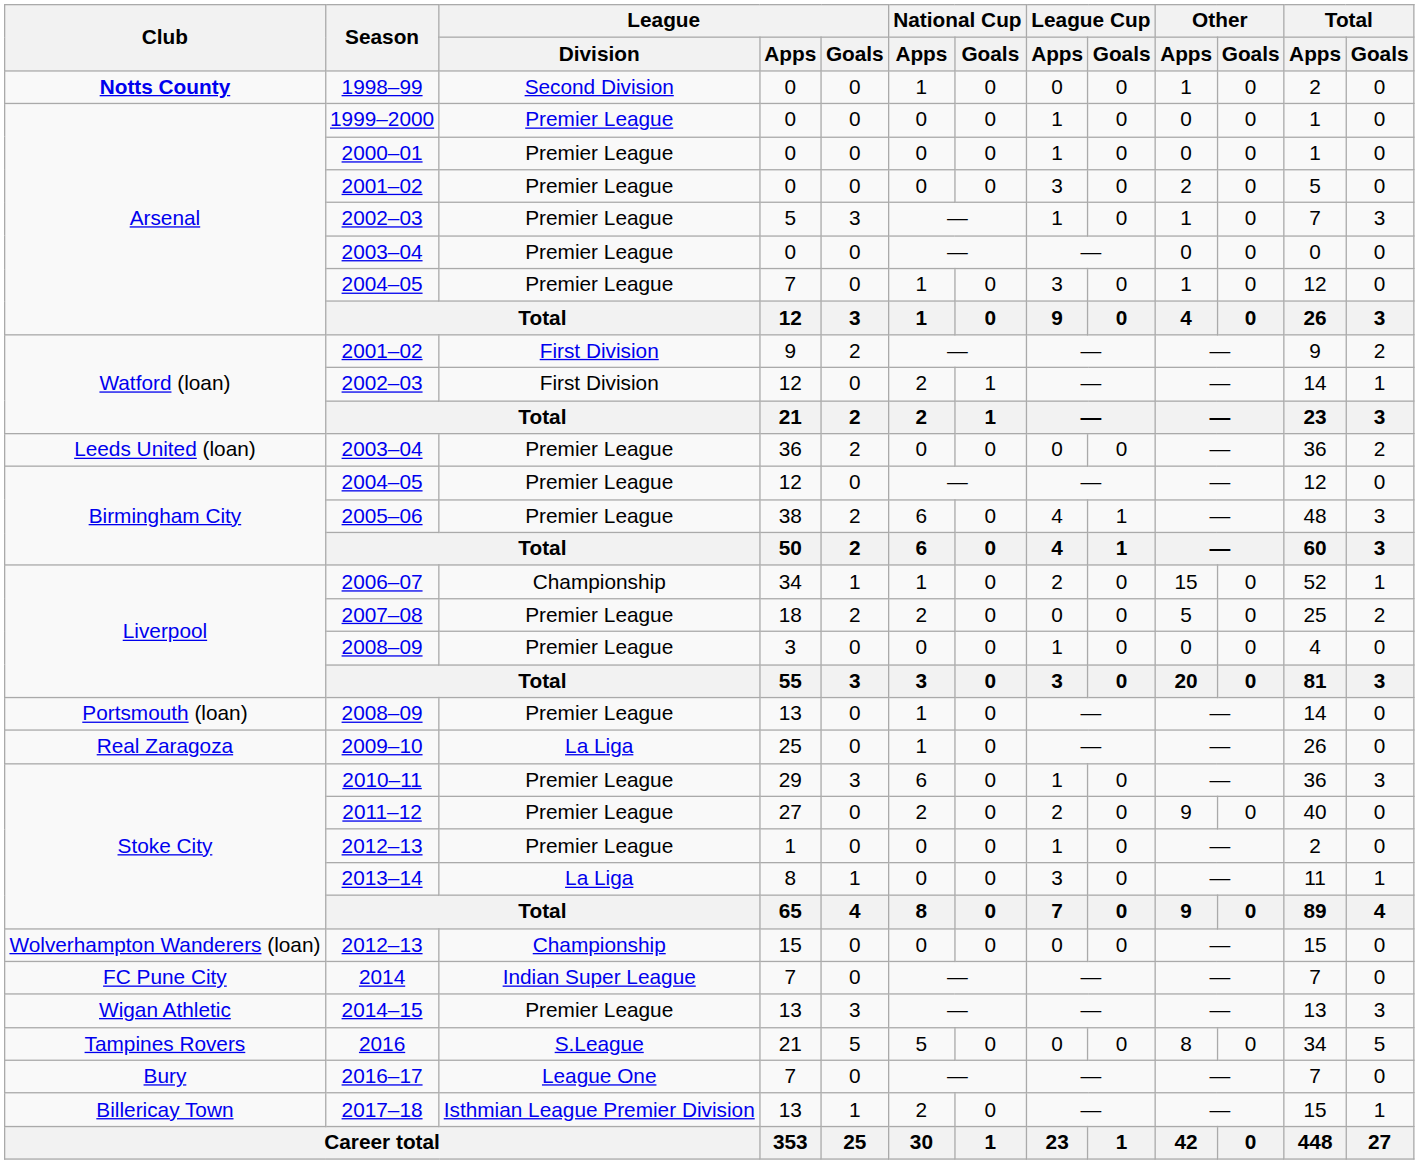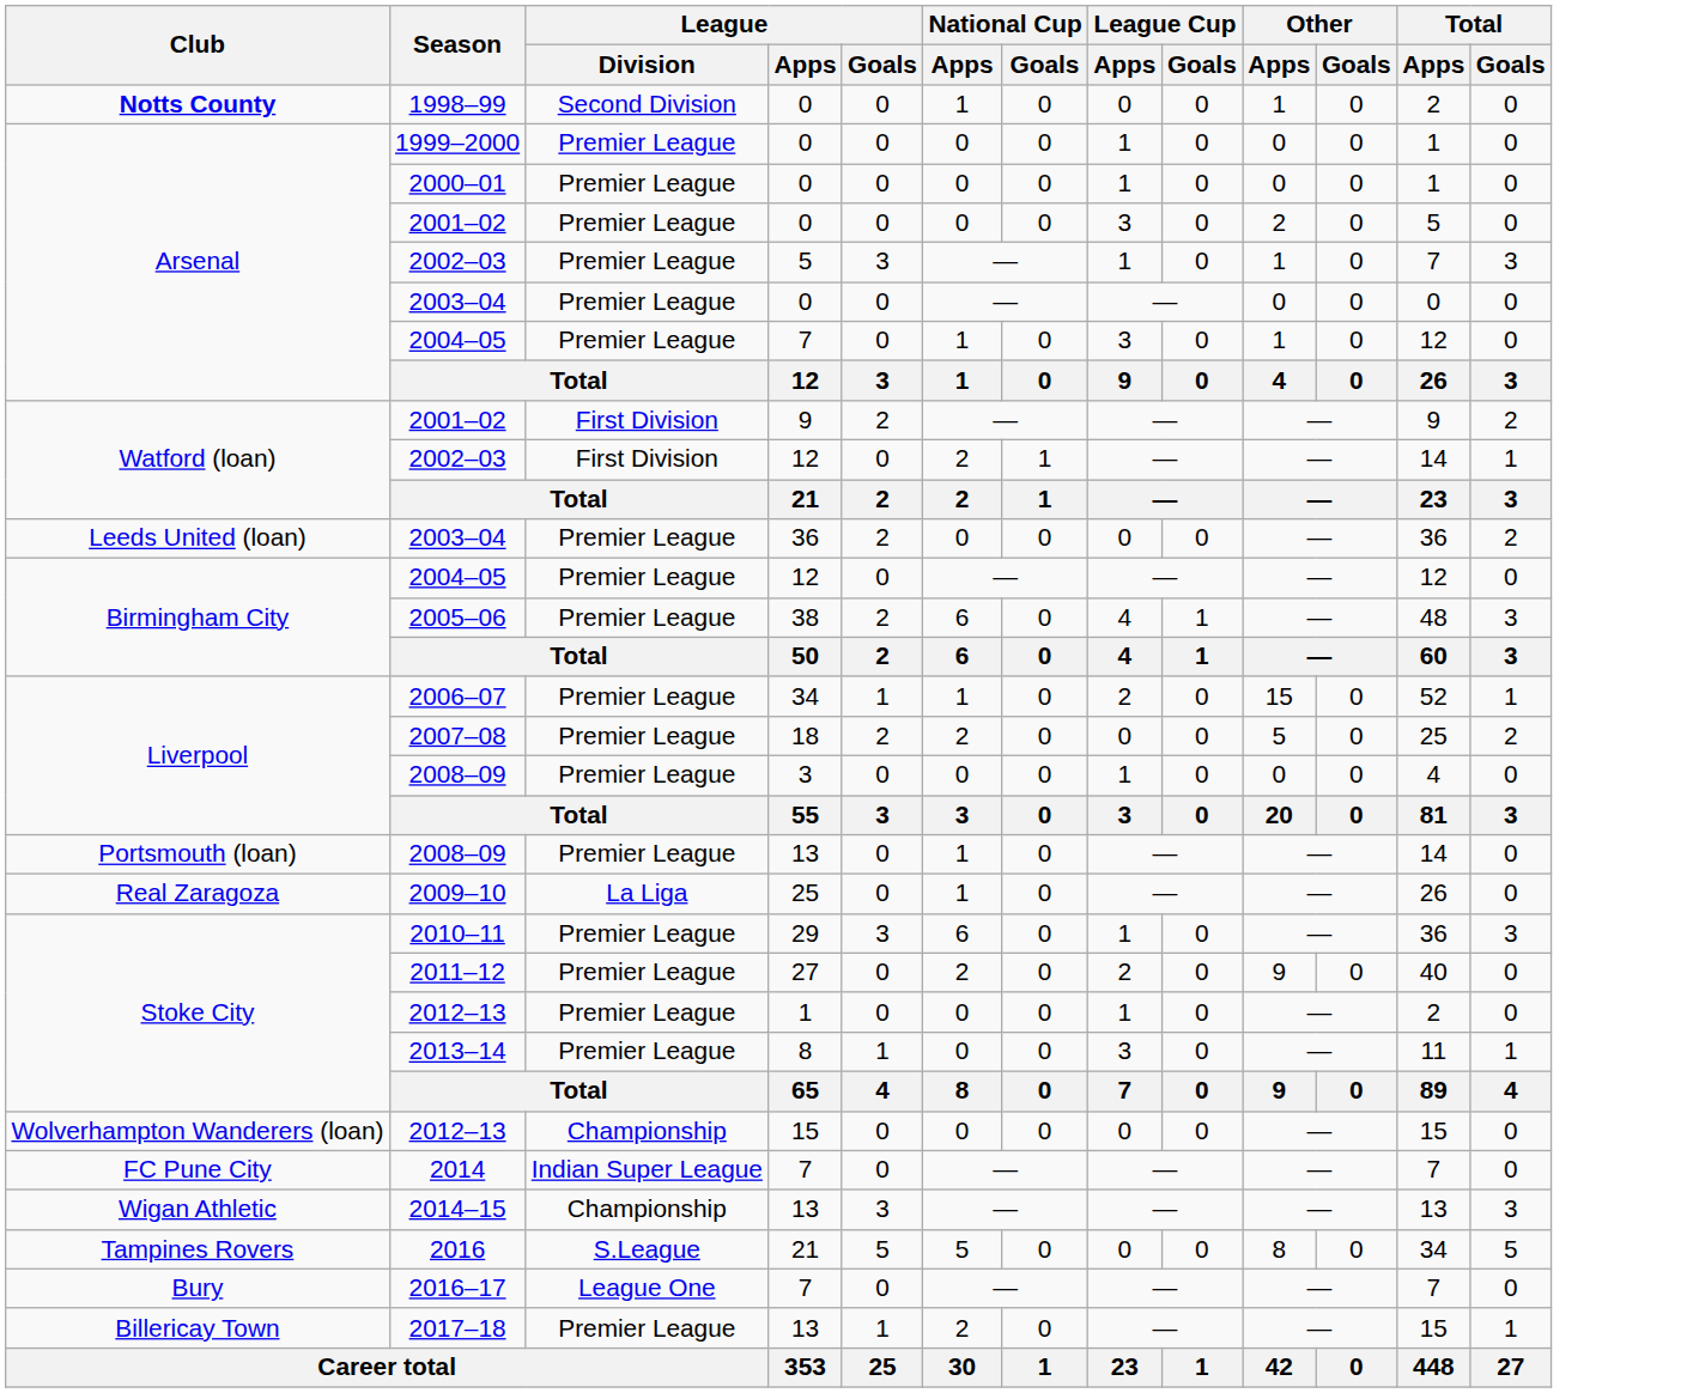 <table class="wikitable" style="text-align:center;">
 <tr>
 <th rowspan="2">Club</th>
 <th rowspan="2">Season</th>
 <th colspan="3">League</th>
 <th colspan="2">National Cup</th>
 <th colspan="2">League Cup</th>
 <th colspan="2">Other</th>
 <th colspan="2">Total</th>
 </tr>
 <tr>
 <th>Division</th>
 <th>Apps</th>
 <th>Goals</th>
 <th>Apps</th>
 <th>Goals</th>
 <th>Apps</th>
 <th>Goals</th>
 <th>Apps</th>
 <th>Goals</th>
 <th>Apps</th>
 <th>Goals</th>
 </tr>
 <tr>
 <td><strong><a href='#'>Notts County</a></strong></td>
 <td><a href='#'>1998–99</a></td>
 <td><a href='#'>Second Division</a></td>
 <td>0</td>
 <td>0</td>
 <td>1</td>
 <td>0</td>
 <td>0</td>
 <td>0</td>
 <td>1</td>
 <td>0</td>
 <td>2</td>
 <td>0</td>
 </tr>
 <tr>
 <td rowspan="7"><a href='#'>Arsenal</a></td>
 <td><a href='#'>1999–2000</a></td>
 <td><a href='#'>Premier League</a></td>
 <td>0</td>
 <td>0</td>
 <td>0</td>
 <td>0</td>
 <td>1</td>
 <td>0</td>
 <td>0</td>
 <td>0</td>
 <td>1</td>
 <td>0</td>
 </tr>
 <tr>
 <td><a href='#'>2000–01</a></td>
 <td>Premier League</td>
 <td>0</td>
 <td>0</td>
 <td>0</td>
 <td>0</td>
 <td>1</td>
 <td>0</td>
 <td>0</td>
 <td>0</td>
 <td>1</td>
 <td>0</td>
 </tr>
 <tr>
 <td><a href='#'>2001–02</a></td>
 <td>Premier League</td>
 <td>0</td>
 <td>0</td>
 <td>0</td>
 <td>0</td>
 <td>3</td>
 <td>0</td>
 <td>2</td>
 <td>0</td>
 <td>5</td>
 <td>0</td>
 </tr>
 <tr>
 <td><a href='#'>2002–03</a></td>
 <td>Premier League</td>
 <td>5</td>
 <td>3</td>
 <td colspan="2">—</td>
 <td>1</td>
 <td>0</td>
 <td>1</td>
 <td>0</td>
 <td>7</td>
 <td>3</td>
 </tr>
 <tr>
 <td><a href='#'>2003–04</a></td>
 <td>Premier League</td>
 <td>0</td>
 <td>0</td>
 <td colspan="2">—</td>
 <td colspan="2">—</td>
 <td>0</td>
 <td>0</td>
 <td>0</td>
 <td>0</td>
 </tr>
 <tr>
 <td><a href='#'>2004–05</a></td>
 <td>Premier League</td>
 <td>7</td>
 <td>0</td>
 <td>1</td>
 <td>0</td>
 <td>3</td>
 <td>0</td>
 <td>1</td>
 <td>0</td>
 <td>12</td>
 <td>0</td>
 </tr>
 <tr>
 <th colspan="2">Total</th>
 <th>12</th>
 <th>3</th>
 <th>1</th>
 <th>0</th>
 <th>9</th>
 <th>0</th>
 <th>4</th>
 <th>0</th>
 <th>26</th>
 <th>3</th>
 </tr>
 <tr>
 <td rowspan="3"><a href='#'>Watford</a> (loan)</td>
 <td><a href='#'>2001–02</a></td>
 <td><a href='#'>First Division</a></td>
 <td>9</td>
 <td>2</td>
 <td colspan="2">—</td>
 <td colspan="2">—</td>
 <td colspan="2">—</td>
 <td>9</td>
 <td>2</td>
 </tr>
 <tr>
 <td><a href='#'>2002–03</a></td>
 <td>First Division</td>
 <td>12</td>
 <td>0</td>
 <td>2</td>
 <td>1</td>
 <td colspan="2">—</td>
 <td colspan="2">—</td>
 <td>14</td>
 <td>1</td>
 </tr>
 <tr>
 <th colspan="2">Total</th>
 <th>21</th>
 <th>2</th>
 <th>2</th>
 <th>1</th>
 <th colspan="2">—</th>
 <th colspan="2">—</th>
 <th>23</th>
 <th>3</th>
 </tr>
 <tr>
 <td><a href='#'>Leeds United</a> (loan)</td>
 <td><a href='#'>2003–04</a></td>
 <td>Premier League</td>
 <td>36</td>
 <td>2</td>
 <td>0</td>
 <td>0</td>
 <td>0</td>
 <td>0</td>
 <td colspan="2">—</td>
 <td>36</td>
 <td>2</td>
 </tr>
 <tr>
 <td rowspan="3"><a href='#'>Birmingham City</a></td>
 <td><a href='#'>2004–05</a></td>
 <td>Premier League</td>
 <td>12</td>
 <td>0</td>
 <td colspan="2">—</td>
 <td colspan="2">—</td>
 <td colspan="2">—</td>
 <td>12</td>
 <td>0</td>
 </tr>
 <tr>
 <td><a href='#'>2005–06</a></td>
 <td>Premier League</td>
 <td>38</td>
 <td>2</td>
 <td>6</td>
 <td>0</td>
 <td>4</td>
 <td>1</td>
 <td colspan="2">—</td>
 <td>48</td>
 <td>3</td>
 </tr>
 <tr>
 <th colspan="2">Total</th>
 <th>50</th>
 <th>2</th>
 <th>6</th>
 <th>0</th>
 <th>4</th>
 <th>1</th>
 <th colspan="2">—</th>
 <th>60</th>
 <th>3</th>
 </tr>
 <tr>
 <td rowspan="4"><a href='#'>Liverpool</a></td>
 <td><a href='#'>2006–07</a></td>
-<td>Championship</td>
+<td>Premier League</td>
 <td>34</td>
 <td>1</td>
 <td>1</td>
 <td>0</td>
 <td>2</td>
 <td>0</td>
 <td>15</td>
 <td>0</td>
 <td>52</td>
 <td>1</td>
 </tr>
 <tr>
 <td><a href='#'>2007–08</a></td>
 <td>Premier League</td>
 <td>18</td>
 <td>2</td>
 <td>2</td>
 <td>0</td>
 <td>0</td>
 <td>0</td>
 <td>5</td>
 <td>0</td>
 <td>25</td>
 <td>2</td>
 </tr>
 <tr>
 <td><a href='#'>2008–09</a></td>
 <td>Premier League</td>
 <td>3</td>
 <td>0</td>
 <td>0</td>
 <td>0</td>
 <td>1</td>
 <td>0</td>
 <td>0</td>
 <td>0</td>
 <td>4</td>
 <td>0</td>
 </tr>
 <tr>
 <th colspan="2">Total</th>
 <th>55</th>
 <th>3</th>
 <th>3</th>
 <th>0</th>
 <th>3</th>
 <th>0</th>
 <th>20</th>
 <th>0</th>
 <th>81</th>
 <th>3</th>
 </tr>
 <tr>
 <td><a href='#'>Portsmouth</a> (loan)</td>
 <td><a href='#'>2008–09</a></td>
 <td>Premier League</td>
 <td>13</td>
 <td>0</td>
 <td>1</td>
 <td>0</td>
 <td colspan="2">—</td>
 <td colspan="2">—</td>
 <td>14</td>
 <td>0</td>
 </tr>
 <tr>
 <td><a href='#'>Real Zaragoza</a></td>
 <td><a href='#'>2009–10</a></td>
 <td><a href='#'>La Liga</a></td>
 <td>25</td>
 <td>0</td>
 <td>1</td>
 <td>0</td>
 <td colspan="2">—</td>
 <td colspan="2">—</td>
 <td>26</td>
 <td>0</td>
 </tr>
 <tr>
 <td rowspan="5"><a href='#'>Stoke City</a></td>
 <td><a href='#'>2010–11</a></td>
 <td>Premier League</td>
 <td>29</td>
 <td>3</td>
 <td>6</td>
 <td>0</td>
 <td>1</td>
 <td>0</td>
 <td colspan="2">—</td>
 <td>36</td>
 <td>3</td>
 </tr>
 <tr>
 <td><a href='#'>2011–12</a></td>
 <td>Premier League</td>
 <td>27</td>
 <td>0</td>
 <td>2</td>
 <td>0</td>
 <td>2</td>
 <td>0</td>
 <td>9</td>
 <td>0</td>
 <td>40</td>
 <td>0</td>
 </tr>
 <tr>
 <td><a href='#'>2012–13</a></td>
 <td>Premier League</td>
 <td>1</td>
 <td>0</td>
 <td>0</td>
 <td>0</td>
 <td>1</td>
 <td>0</td>
 <td colspan="2">—</td>
 <td>2</td>
 <td>0</td>
 </tr>
 <tr>
 <td><a href='#'>2013–14</a></td>
-<td><a href='#'>La Liga</a></td>
+<td>Premier League</td>
 <td>8</td>
 <td>1</td>
 <td>0</td>
 <td>0</td>
 <td>3</td>
 <td>0</td>
 <td colspan="2">—</td>
 <td>11</td>
 <td>1</td>
 </tr>
 <tr>
 <th colspan="2">Total</th>
 <th>65</th>
 <th>4</th>
 <th>8</th>
 <th>0</th>
 <th>7</th>
 <th>0</th>
 <th>9</th>
 <th>0</th>
 <th>89</th>
 <th>4</th>
 </tr>
 <tr>
 <td><a href='#'>Wolverhampton Wanderers</a> (loan)</td>
 <td><a href='#'>2012–13</a></td>
 <td><a href='#'>Championship</a></td>
 <td>15</td>
 <td>0</td>
 <td>0</td>
 <td>0</td>
 <td>0</td>
 <td>0</td>
 <td colspan="2">—</td>
 <td>15</td>
 <td>0</td>
 </tr>
 <tr>
 <td><a href='#'>FC Pune City</a></td>
 <td><a href='#'>2014</a></td>
 <td><a href='#'>Indian Super League</a></td>
 <td>7</td>
 <td>0</td>
 <td colspan="2">—</td>
 <td colspan="2">—</td>
 <td colspan="2">—</td>
 <td>7</td>
 <td>0</td>
 </tr>
 <tr>
 <td><a href='#'>Wigan Athletic</a></td>
 <td><a href='#'>2014–15</a></td>
-<td>Premier League</td>
+<td>Championship</td>
 <td>13</td>
 <td>3</td>
 <td colspan="2">—</td>
 <td colspan="2">—</td>
 <td colspan="2">—</td>
 <td>13</td>
 <td>3</td>
 </tr>
 <tr>
 <td><a href='#'>Tampines Rovers</a></td>
 <td><a href='#'>2016</a></td>
 <td><a href='#'>S.League</a></td>
 <td>21</td>
 <td>5</td>
 <td>5</td>
 <td>0</td>
 <td>0</td>
 <td>0</td>
 <td>8</td>
 <td>0</td>
 <td>34</td>
 <td>5</td>
 </tr>
 <tr>
 <td><a href='#'>Bury</a></td>
 <td><a href='#'>2016–17</a></td>
 <td><a href='#'>League One</a></td>
 <td>7</td>
 <td>0</td>
 <td colspan="2">—</td>
 <td colspan="2">—</td>
 <td colspan="2">—</td>
 <td>7</td>
 <td>0</td>
 </tr>
 <tr>
 <td><a href='#'>Billericay Town</a></td>
 <td><a href='#'>2017–18</a></td>
-<td><a href='#'>Isthmian League Premier Division</a></td>
+<td>Premier League</td>
 <td>13</td>
 <td>1</td>
 <td>2</td>
 <td>0</td>
 <td colspan="2">—</td>
 <td colspan="2">—</td>
 <td>15</td>
 <td>1</td>
 </tr>
 <tr>
 <th colspan="3">Career total</th>
 <th>353</th>
 <th>25</th>
 <th>30</th>
 <th>1</th>
 <th>23</th>
 <th>1</th>
 <th>42</th>
 <th>0</th>
 <th>448</th>
 <th>27</th>
 </tr>
 </table>
